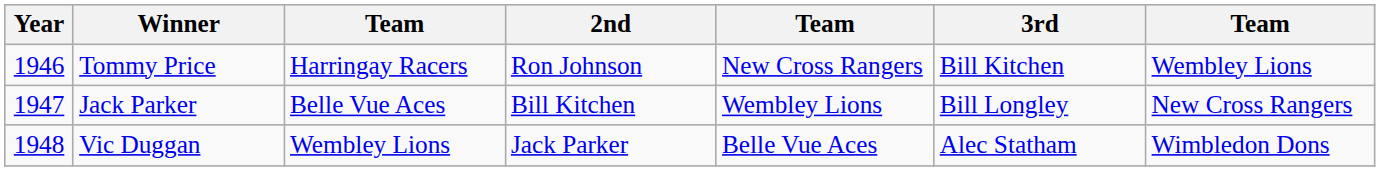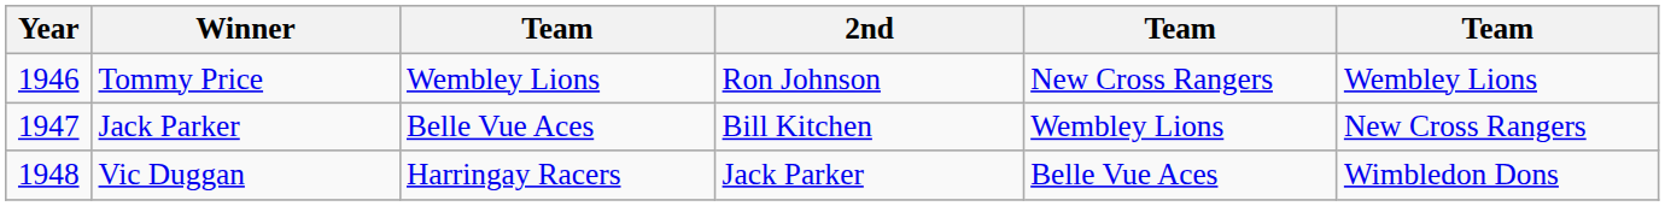 <table class="wikitable">
 <tr>
 <th width=40px >Year</th>
 <th width=200px >Winner</th>
 <th width=200px >Team</th>
 <th width=200px >2nd</th>
 <th width=200px >Team</th>
-<th width=200px >3rd</th>
 <th width=200px >Team</th>
 </tr>
 <tr>
 <td align=center><a href='#'>1946</a></td>
 <td><a href='#'>Tommy Price</a></td>
-<td><a href='#'>Harringay Racers</a></td>
+<td><a href='#'>Wembley Lions</a></td>
 <td><a href='#'>Ron Johnson</a></td>
 <td><a href='#'>New Cross Rangers</a></td>
-<td><a href='#'>Bill Kitchen</a></td>
 <td><a href='#'>Wembley Lions</a></td>
 </tr>
 <tr>
 <td align=center><a href='#'>1947</a></td>
 <td><a href='#'>Jack Parker</a></td>
 <td><a href='#'>Belle Vue Aces</a></td>
 <td><a href='#'>Bill Kitchen</a></td>
 <td><a href='#'>Wembley Lions</a></td>
-<td><a href='#'>Bill Longley</a></td>
 <td><a href='#'>New Cross Rangers</a></td>
 </tr>
 <tr>
 <td align=center><a href='#'>1948</a></td>
 <td><a href='#'>Vic Duggan</a></td>
-<td><a href='#'>Wembley Lions</a></td>
+<td><a href='#'>Harringay Racers</a></td>
 <td><a href='#'>Jack Parker</a></td>
 <td><a href='#'>Belle Vue Aces</a></td>
-<td><a href='#'>Alec Statham</a></td>
 <td><a href='#'>Wimbledon Dons</a></td>
 </tr>
 </table>
